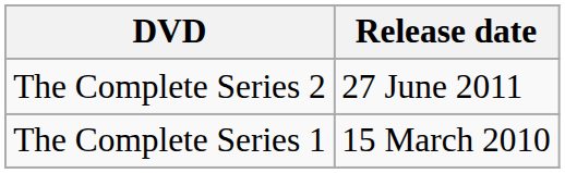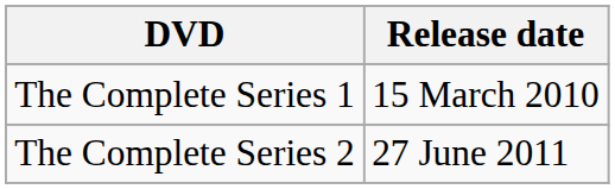 <table class="wikitable">
 <tr>
 <th>DVD</th>
 <th>Release date</th>
 </tr>
 <tr>
+<td>The Complete Series 1</td>
+<td>15 March 2010</td>
+</tr>
+<tr>
 <td>The Complete Series 2</td>
 <td>27 June 2011</td>
 </tr>
-<tr>
-<td>The Complete Series 1</td>
-<td>15 March 2010</td>
-</tr>
 </table>
